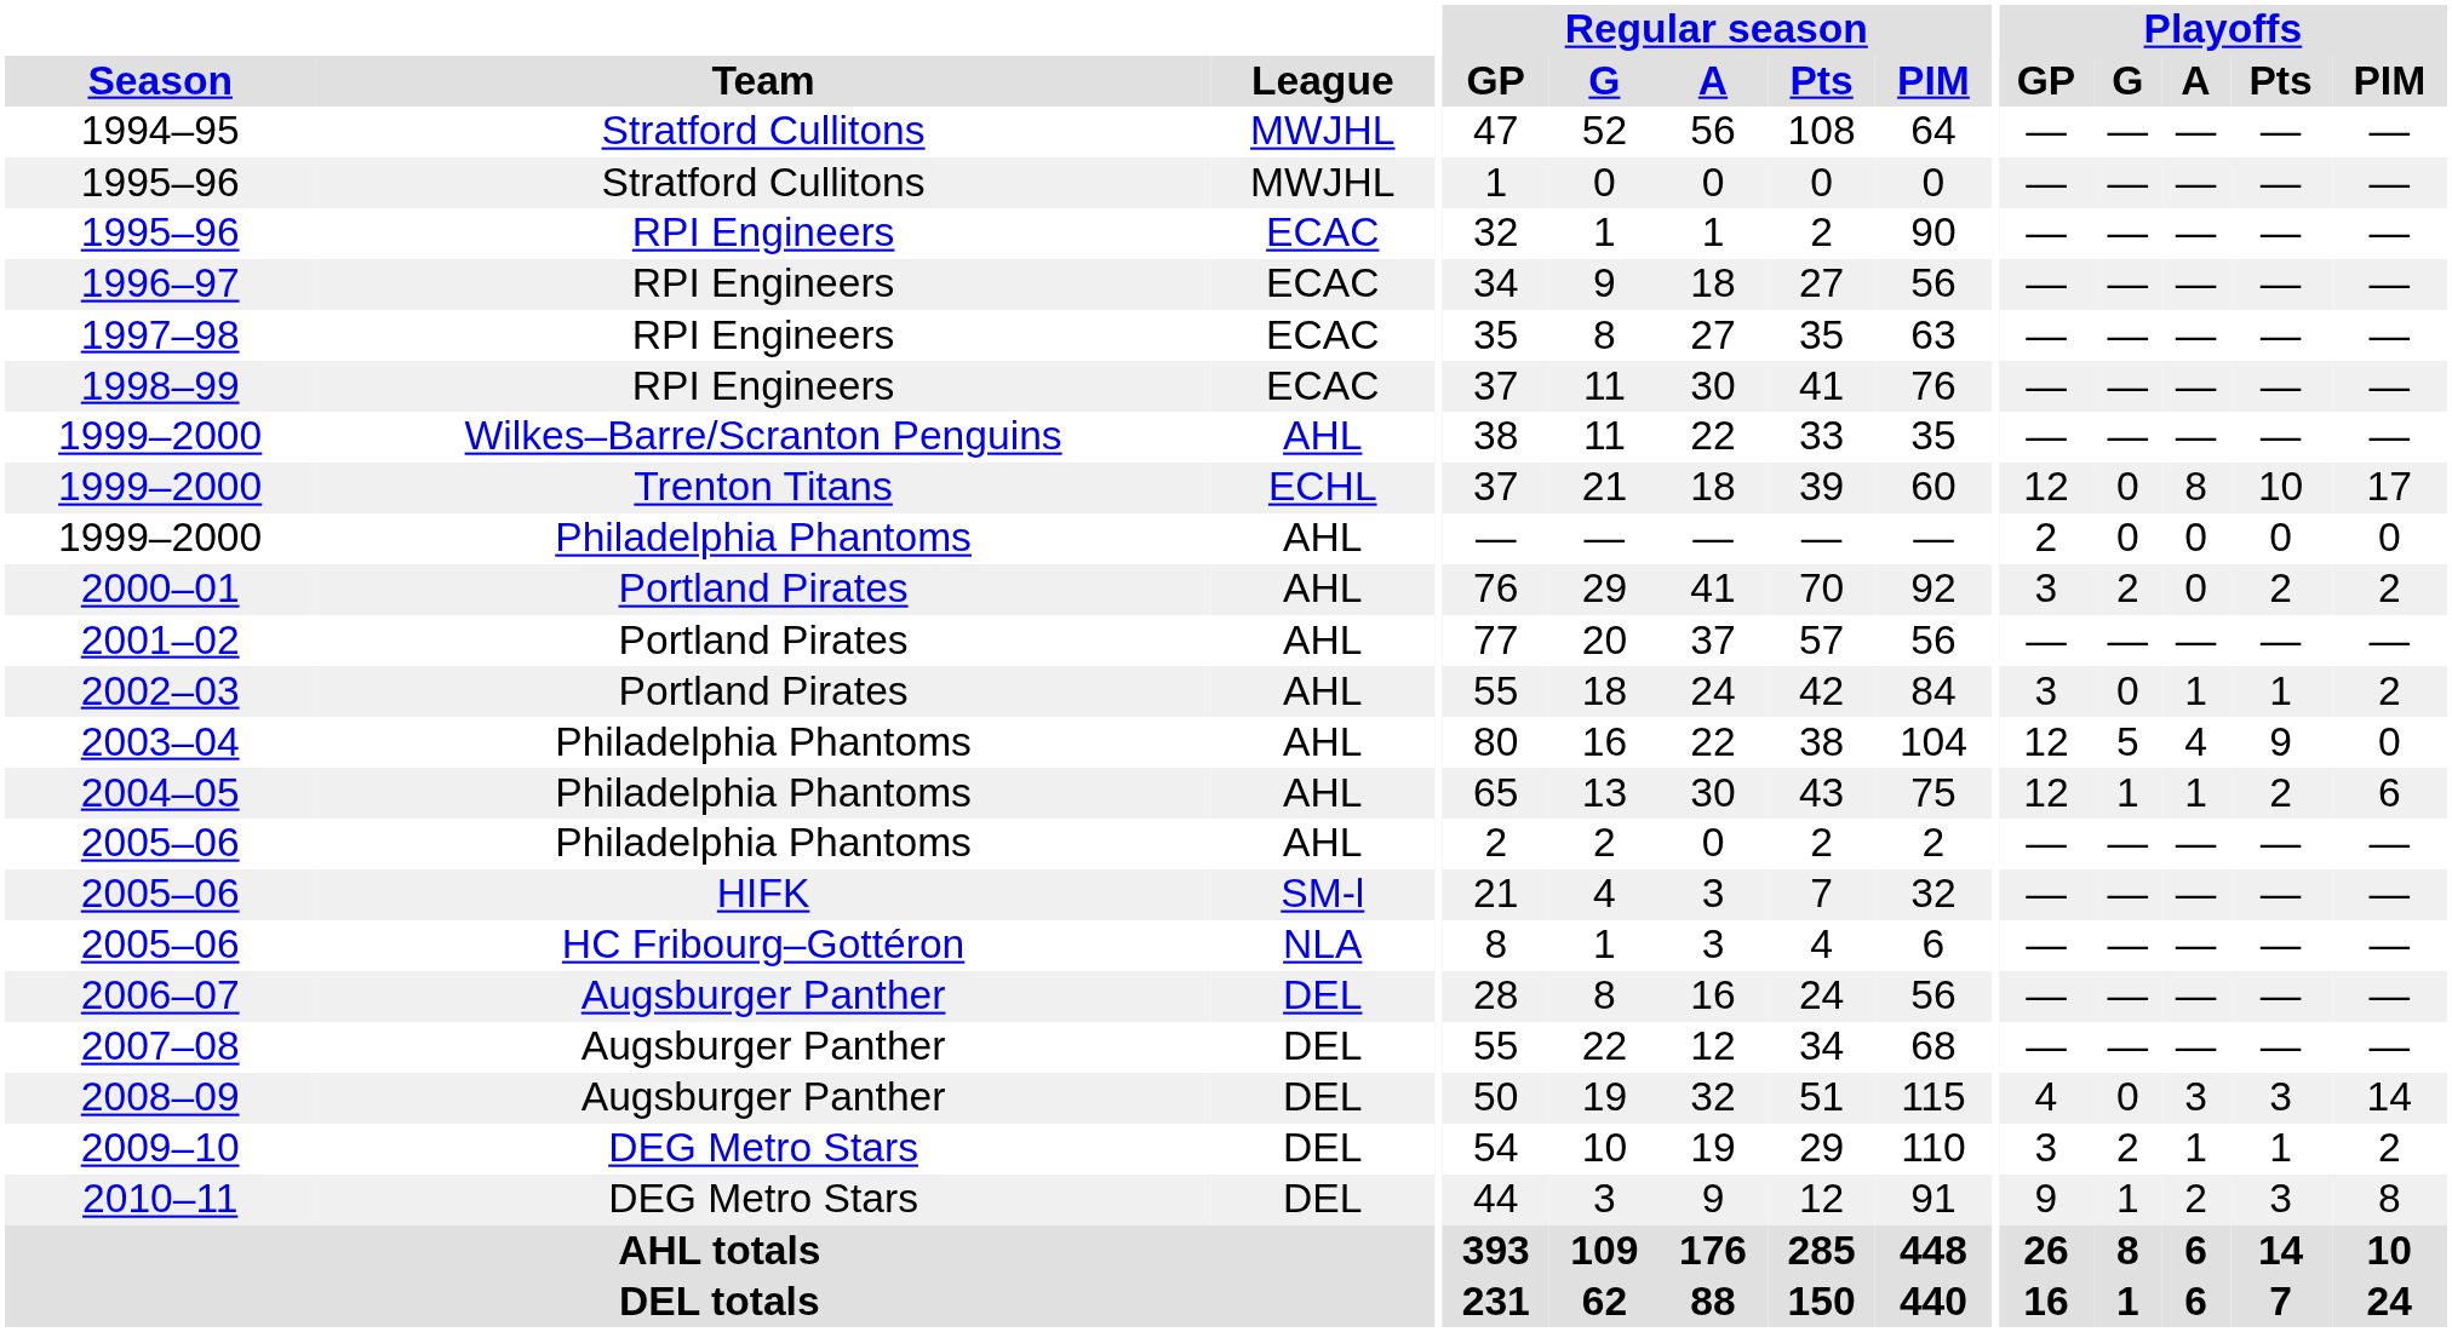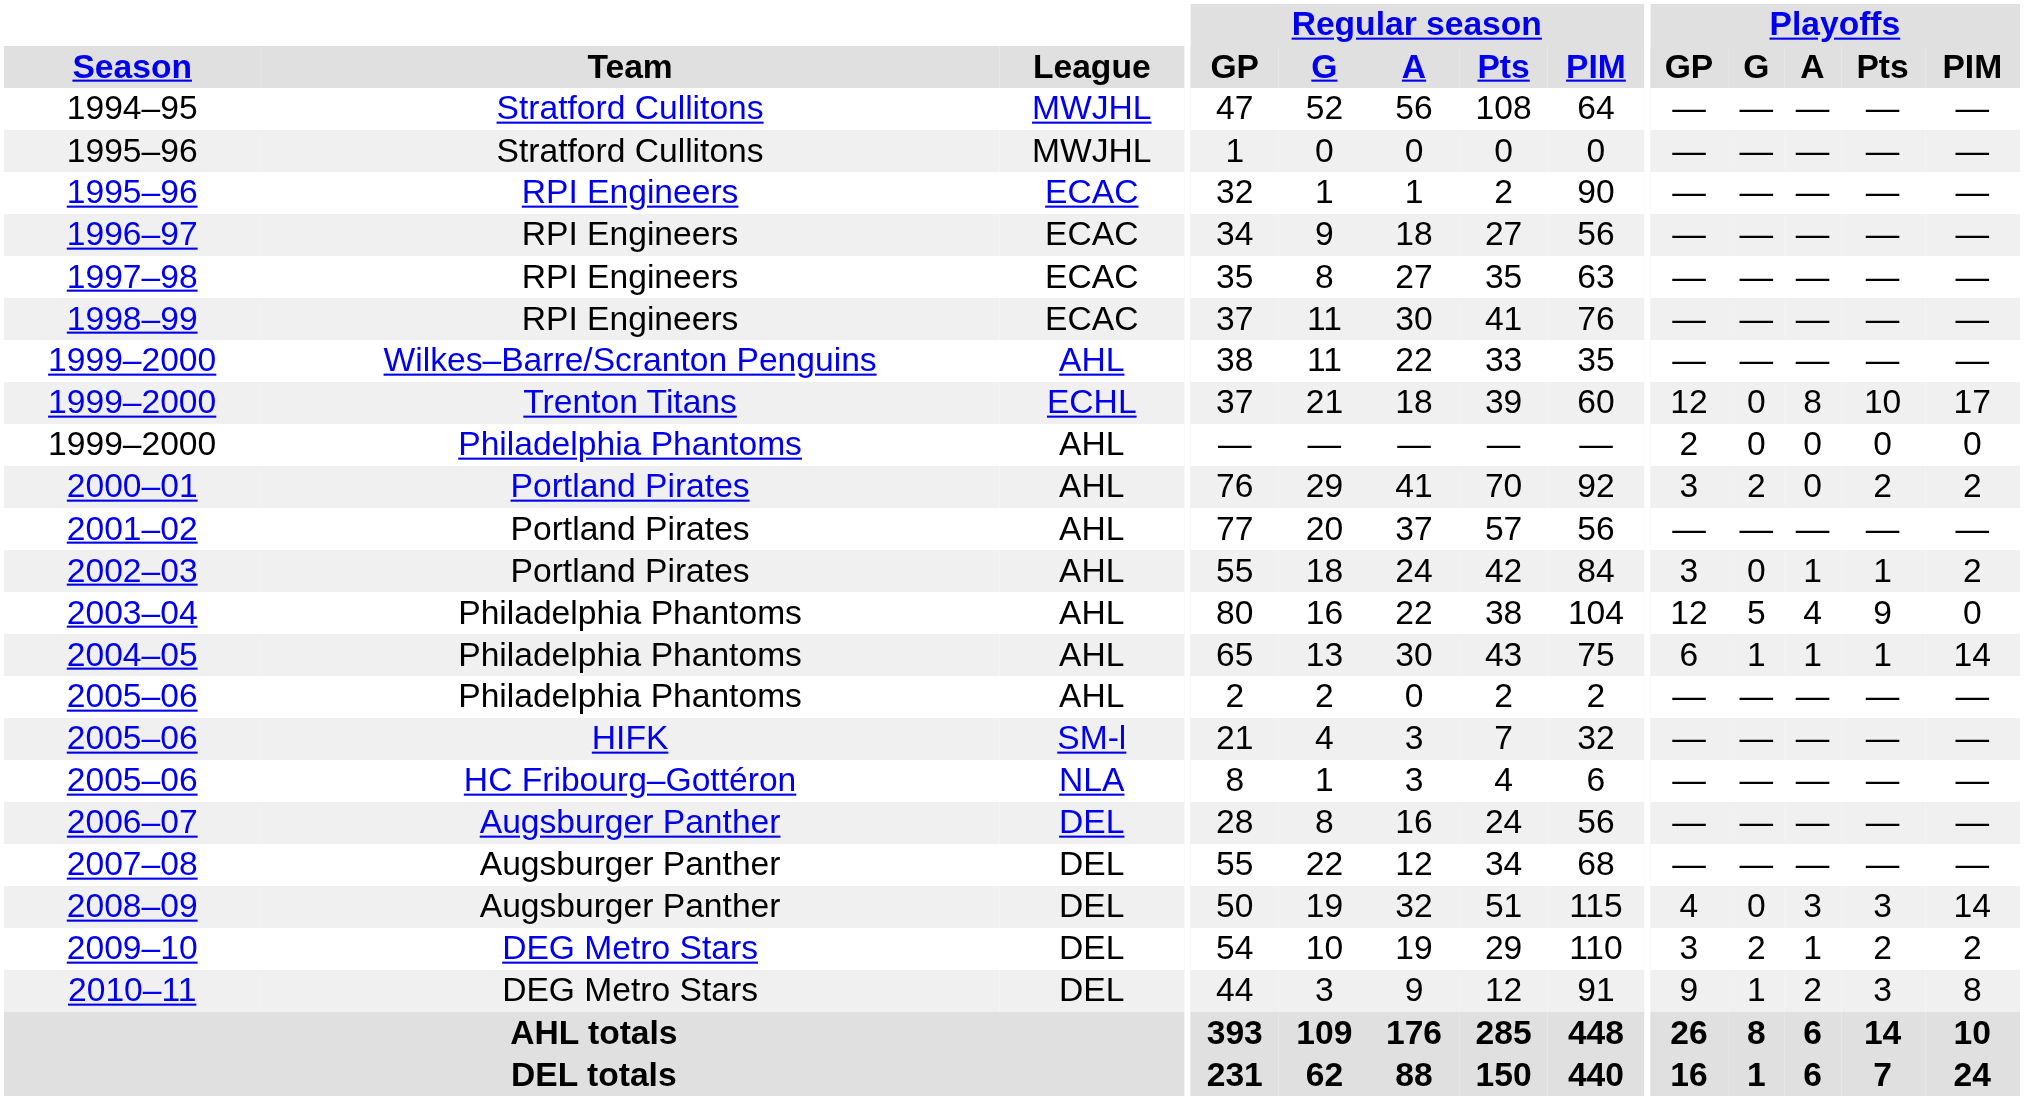 <table border="0" cellpadding="1" cellspacing="0" style="text-align:center; width:60em">
 <tr bgcolor="#e0e0e0">
 <th colspan="3" bgcolor="#ffffff"></th>
 <th rowspan="99" bgcolor="#ffffff"></th>
 <th colspan="5"><a href='#'>Regular season</a></th>
 <th rowspan="99" bgcolor="#ffffff"></th>
 <th colspan="5"><a href='#'>Playoffs</a></th>
 </tr>
 <tr bgcolor="#e0e0e0">
 <th><a href='#'>Season</a></th>
 <th>Team</th>
 <th>League</th>
 <th>GP</th>
 <th><a href='#'>G</a></th>
 <th><a href='#'>A</a></th>
 <th><a href='#'>Pts</a></th>
 <th><a href='#'>PIM</a></th>
 <th>GP</th>
 <th>G</th>
 <th>A</th>
 <th>Pts</th>
 <th>PIM</th>
 </tr>
 <tr>
 <td>1994–95</td>
 <td><a href='#'>Stratford Cullitons</a></td>
 <td><a href='#'>MWJHL</a></td>
 <td>47</td>
 <td>52</td>
 <td>56</td>
 <td>108</td>
 <td>64</td>
 <td>—</td>
 <td>—</td>
 <td>—</td>
 <td>—</td>
 <td>—</td>
 </tr>
 <tr bgcolor="#f0f0f0">
 <td>1995–96</td>
 <td>Stratford Cullitons</td>
 <td>MWJHL</td>
 <td>1</td>
 <td>0</td>
 <td>0</td>
 <td>0</td>
 <td>0</td>
 <td>—</td>
 <td>—</td>
 <td>—</td>
 <td>—</td>
 <td>—</td>
 </tr>
 <tr>
 <td><a href='#'>1995–96</a></td>
 <td><a href='#'>RPI Engineers</a></td>
 <td><a href='#'>ECAC</a></td>
 <td>32</td>
 <td>1</td>
 <td>1</td>
 <td>2</td>
 <td>90</td>
 <td>—</td>
 <td>—</td>
 <td>—</td>
 <td>—</td>
 <td>—</td>
 </tr>
 <tr bgcolor="#f0f0f0">
 <td><a href='#'>1996–97</a></td>
 <td>RPI Engineers</td>
 <td>ECAC</td>
 <td>34</td>
 <td>9</td>
 <td>18</td>
 <td>27</td>
 <td>56</td>
 <td>—</td>
 <td>—</td>
 <td>—</td>
 <td>—</td>
 <td>—</td>
 </tr>
 <tr>
 <td><a href='#'>1997–98</a></td>
 <td>RPI Engineers</td>
 <td>ECAC</td>
 <td>35</td>
 <td>8</td>
 <td>27</td>
 <td>35</td>
 <td>63</td>
 <td>—</td>
 <td>—</td>
 <td>—</td>
 <td>—</td>
 <td>—</td>
 </tr>
 <tr bgcolor="#f0f0f0">
 <td><a href='#'>1998–99</a></td>
 <td>RPI Engineers</td>
 <td>ECAC</td>
 <td>37</td>
 <td>11</td>
 <td>30</td>
 <td>41</td>
 <td>76</td>
 <td>—</td>
 <td>—</td>
 <td>—</td>
 <td>—</td>
 <td>—</td>
 </tr>
 <tr>
 <td><a href='#'>1999–2000</a></td>
 <td><a href='#'>Wilkes–Barre/Scranton Penguins</a></td>
 <td><a href='#'>AHL</a></td>
 <td>38</td>
 <td>11</td>
 <td>22</td>
 <td>33</td>
 <td>35</td>
 <td>—</td>
 <td>—</td>
 <td>—</td>
 <td>—</td>
 <td>—</td>
 </tr>
 <tr bgcolor="#f0f0f0">
 <td><a href='#'>1999–2000</a></td>
 <td><a href='#'>Trenton Titans</a></td>
 <td><a href='#'>ECHL</a></td>
 <td>37</td>
 <td>21</td>
 <td>18</td>
 <td>39</td>
 <td>60</td>
 <td>12</td>
 <td>0</td>
 <td>8</td>
 <td>10</td>
 <td>17</td>
 </tr>
 <tr>
 <td>1999–2000</td>
 <td><a href='#'>Philadelphia Phantoms</a></td>
 <td>AHL</td>
 <td>—</td>
 <td>—</td>
 <td>—</td>
 <td>—</td>
 <td>—</td>
 <td>2</td>
 <td>0</td>
 <td>0</td>
 <td>0</td>
 <td>0</td>
 </tr>
 <tr bgcolor="#f0f0f0">
 <td><a href='#'>2000–01</a></td>
 <td><a href='#'>Portland Pirates</a></td>
 <td>AHL</td>
 <td>76</td>
 <td>29</td>
 <td>41</td>
 <td>70</td>
 <td>92</td>
 <td>3</td>
 <td>2</td>
 <td>0</td>
 <td>2</td>
 <td>2</td>
 </tr>
 <tr>
 <td><a href='#'>2001–02</a></td>
 <td>Portland Pirates</td>
 <td>AHL</td>
 <td>77</td>
 <td>20</td>
 <td>37</td>
 <td>57</td>
 <td>56</td>
 <td>—</td>
 <td>—</td>
 <td>—</td>
 <td>—</td>
 <td>—</td>
 </tr>
 <tr bgcolor="#f0f0f0">
 <td><a href='#'>2002–03</a></td>
 <td>Portland Pirates</td>
 <td>AHL</td>
 <td>55</td>
 <td>18</td>
 <td>24</td>
 <td>42</td>
 <td>84</td>
 <td>3</td>
 <td>0</td>
 <td>1</td>
 <td>1</td>
 <td>2</td>
 </tr>
 <tr>
 <td><a href='#'>2003–04</a></td>
 <td>Philadelphia Phantoms</td>
 <td>AHL</td>
 <td>80</td>
 <td>16</td>
 <td>22</td>
 <td>38</td>
 <td>104</td>
 <td>12</td>
 <td>5</td>
 <td>4</td>
 <td>9</td>
 <td>0</td>
 </tr>
 <tr bgcolor="#f0f0f0">
 <td><a href='#'>2004–05</a></td>
 <td>Philadelphia Phantoms</td>
 <td>AHL</td>
 <td>65</td>
 <td>13</td>
 <td>30</td>
 <td>43</td>
 <td>75</td>
-<td>12</td>
+<td>6</td>
 <td>1</td>
 <td>1</td>
-<td>2</td>
-<td>6</td>
+<td>1</td>
+<td>14</td>
 </tr>
 <tr>
 <td><a href='#'>2005–06</a></td>
 <td>Philadelphia Phantoms</td>
 <td>AHL</td>
 <td>2</td>
 <td>2</td>
 <td>0</td>
 <td>2</td>
 <td>2</td>
 <td>—</td>
 <td>—</td>
 <td>—</td>
 <td>—</td>
 <td>—</td>
 </tr>
 <tr bgcolor="#f0f0f0">
 <td><a href='#'>2005–06</a></td>
 <td><a href='#'>HIFK</a></td>
 <td><a href='#'>SM-l</a></td>
 <td>21</td>
 <td>4</td>
 <td>3</td>
 <td>7</td>
 <td>32</td>
 <td>—</td>
 <td>—</td>
 <td>—</td>
 <td>—</td>
 <td>—</td>
 </tr>
 <tr>
 <td><a href='#'>2005–06</a></td>
 <td><a href='#'>HC Fribourg–Gottéron</a></td>
 <td><a href='#'>NLA</a></td>
 <td>8</td>
 <td>1</td>
 <td>3</td>
 <td>4</td>
 <td>6</td>
 <td>—</td>
 <td>—</td>
 <td>—</td>
 <td>—</td>
 <td>—</td>
 </tr>
 <tr bgcolor="#f0f0f0">
 <td><a href='#'>2006–07</a></td>
 <td><a href='#'>Augsburger Panther</a></td>
 <td><a href='#'>DEL</a></td>
 <td>28</td>
 <td>8</td>
 <td>16</td>
 <td>24</td>
 <td>56</td>
 <td>—</td>
 <td>—</td>
 <td>—</td>
 <td>—</td>
 <td>—</td>
 </tr>
 <tr>
 <td><a href='#'>2007–08</a></td>
 <td>Augsburger Panther</td>
 <td>DEL</td>
 <td>55</td>
 <td>22</td>
 <td>12</td>
 <td>34</td>
 <td>68</td>
 <td>—</td>
 <td>—</td>
 <td>—</td>
 <td>—</td>
 <td>—</td>
 </tr>
 <tr bgcolor="#f0f0f0">
 <td><a href='#'>2008–09</a></td>
 <td>Augsburger Panther</td>
 <td>DEL</td>
 <td>50</td>
 <td>19</td>
 <td>32</td>
 <td>51</td>
 <td>115</td>
 <td>4</td>
 <td>0</td>
 <td>3</td>
 <td>3</td>
 <td>14</td>
 </tr>
 <tr>
 <td><a href='#'>2009–10</a></td>
 <td><a href='#'>DEG Metro Stars</a></td>
 <td>DEL</td>
 <td>54</td>
 <td>10</td>
 <td>19</td>
 <td>29</td>
 <td>110</td>
 <td>3</td>
 <td>2</td>
 <td>1</td>
-<td>1</td>
+<td>2</td>
 <td>2</td>
 </tr>
 <tr bgcolor="#f0f0f0">
 <td><a href='#'>2010–11</a></td>
 <td>DEG Metro Stars</td>
 <td>DEL</td>
 <td>44</td>
 <td>3</td>
 <td>9</td>
 <td>12</td>
 <td>91</td>
 <td>9</td>
 <td>1</td>
 <td>2</td>
 <td>3</td>
 <td>8</td>
 </tr>
 <tr bgcolor="#e0e0e0">
 <th colspan="3">AHL totals</th>
 <th>393</th>
 <th>109</th>
 <th>176</th>
 <th>285</th>
 <th>448</th>
 <th>26</th>
 <th>8</th>
 <th>6</th>
 <th>14</th>
 <th>10</th>
 </tr>
 <tr bgcolor="#e0e0e0">
 <th colspan="3">DEL totals</th>
 <th>231</th>
 <th>62</th>
 <th>88</th>
 <th>150</th>
 <th>440</th>
 <th>16</th>
 <th>1</th>
 <th>6</th>
 <th>7</th>
 <th>24</th>
 </tr>
 </table>
